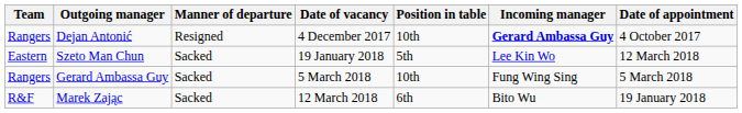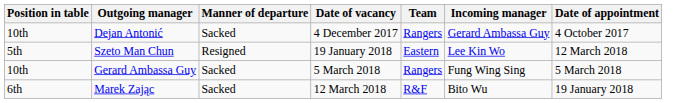 <table class="wikitable">
 <tr>
-<th>Team</th>
+<th>Position in table</th>
 <th>Outgoing manager</th>
 <th>Manner of departure</th>
 <th>Date of vacancy</th>
-<th>Position in table</th>
+<th>Team</th>
 <th>Incoming manager</th>
 <th>Date of appointment</th>
 </tr>
 <tr>
+<td>10th</td>
+<td> <a href='#'>Dejan Antonić</a></td>
+<td>Sacked</td>
+<td>4 December 2017</td>
 <td><a href='#'>Rangers</a></td>
-<td> <a href='#'>Dejan Antonić</a></td>
-<td>Resigned</td>
-<td>4 December 2017</td>
-<td>10th</td>
-<td><strong><a href='#'>Gerard Ambassa Guy</a></strong></td>
+<td><a href='#'>Gerard Ambassa Guy</a></td>
 <td>4 October 2017</td>
 </tr>
 <tr>
+<td>5th</td>
+<td><a href='#'>Szeto Man Chun</a></td>
+<td>Resigned</td>
+<td>19 January 2018</td>
 <td><a href='#'>Eastern</a></td>
-<td><a href='#'>Szeto Man Chun</a></td>
-<td>Sacked</td>
-<td>19 January 2018</td>
-<td>5th</td>
 <td><a href='#'>Lee Kin Wo</a></td>
 <td>12 March 2018</td>
 </tr>
 <tr>
-<td><a href='#'>Rangers</a></td>
+<td>10th</td>
 <td><a href='#'>Gerard Ambassa Guy</a></td>
 <td>Sacked</td>
 <td>5 March 2018</td>
-<td>10th</td>
+<td><a href='#'>Rangers</a></td>
 <td>Fung Wing Sing</td>
 <td>5 March 2018</td>
 </tr>
 <tr>
-<td> <a href='#'>R&F</a></td>
+<td>6th</td>
 <td> <a href='#'>Marek Zając</a></td>
 <td>Sacked</td>
 <td>12 March 2018</td>
-<td>6th</td>
+<td> <a href='#'>R&F</a></td>
 <td> Bito Wu</td>
 <td>19 January 2018</td>
 </tr>
 </table>
